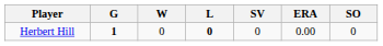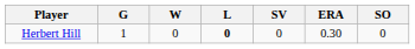 <table class="wikitable sortable">
 <tr>
 <th bgcolor="#DDDDFF" width="16%">Player</th>
 <th bgcolor="#DDDDFF" width="9%">G</th>
 <th bgcolor="#DDDDFF" width="9%">W</th>
 <th bgcolor="#DDDDFF" width="9%">L</th>
 <th bgcolor="#DDDDFF" width="9%">SV</th>
 <th bgcolor="#DDDDFF" width="9%">ERA</th>
 <th bgcolor="#DDDDFF" width="9%">SO</th>
 </tr>
 <tr align="center">
 <td><a href='#'>Herbert Hill</a></td>
-<td><strong>1</strong></td>
+<td>1</td>
 <td>0</td>
 <td><strong>0</strong></td>
 <td>0</td>
-<td>0.00</td>
+<td>0.30</td>
 <td>0</td>
 </tr>
 </table>
